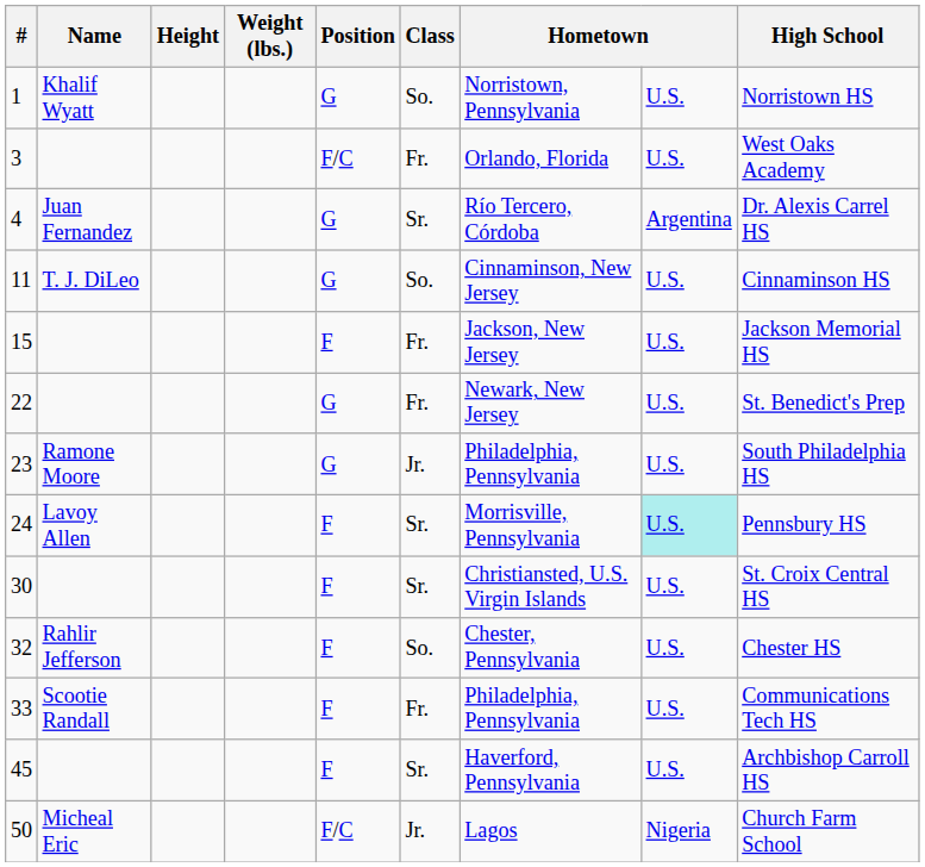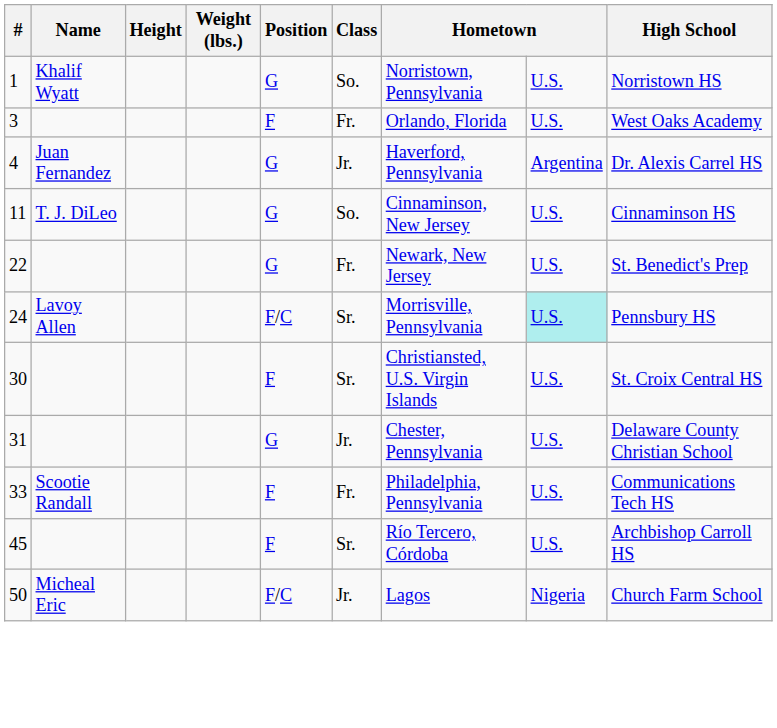 <table class="wikitable" style="font-size: 90%">
 <tr>
 <th>#</th>
 <th>Name</th>
 <th>Height</th>
 <th>Weight (lbs.)</th>
 <th>Position</th>
 <th>Class</th>
 <th colspan="2">Hometown</th>
 <th>High School</th>
 </tr>
 <tr>
 <td>1</td>
 <td><a href='#'>Khalif Wyatt</a></td>
 <td></td>
 <td></td>
 <td><a href='#'>G</a></td>
 <td>So.</td>
 <td><a href='#'>Norristown, Pennsylvania</a></td>
 <td><a href='#'>U.S.</a></td>
 <td><a href='#'>Norristown HS</a></td>
 </tr>
 <tr>
 <td>3</td>
 <td></td>
 <td></td>
 <td></td>
-<td><a href='#'>F</a>/<a href='#'>C</a></td>
+<td><a href='#'>F</a></td>
 <td>Fr.</td>
 <td><a href='#'>Orlando, Florida</a></td>
 <td><a href='#'>U.S.</a></td>
 <td><a href='#'>West Oaks Academy</a></td>
 </tr>
 <tr>
 <td>4</td>
 <td><a href='#'>Juan Fernandez</a></td>
 <td></td>
 <td></td>
 <td><a href='#'>G</a></td>
-<td>Sr.</td>
-<td><a href='#'>Río Tercero, Córdoba</a></td>
+<td>Jr.</td>
+<td><a href='#'>Haverford, Pennsylvania</a></td>
 <td><a href='#'>Argentina</a></td>
 <td><a href='#'>Dr. Alexis Carrel HS</a></td>
 </tr>
 <tr>
 <td>11</td>
 <td><a href='#'>T. J. DiLeo</a></td>
 <td></td>
 <td></td>
 <td><a href='#'>G</a></td>
 <td>So.</td>
 <td><a href='#'>Cinnaminson, New Jersey</a></td>
 <td><a href='#'>U.S.</a></td>
 <td><a href='#'>Cinnaminson HS</a></td>
 </tr>
 <tr>
-<td>15</td>
-<td></td>
-<td></td>
-<td></td>
-<td><a href='#'>F</a></td>
-<td>Fr.</td>
-<td><a href='#'>Jackson, New Jersey</a></td>
-<td><a href='#'>U.S.</a></td>
-<td><a href='#'>Jackson Memorial HS</a></td>
-</tr>
-<tr>
 <td>22</td>
 <td></td>
 <td></td>
 <td></td>
 <td><a href='#'>G</a></td>
 <td>Fr.</td>
 <td><a href='#'>Newark, New Jersey</a></td>
 <td><a href='#'>U.S.</a></td>
 <td><a href='#'>St. Benedict's Prep</a></td>
 </tr>
 <tr>
-<td>23</td>
-<td><a href='#'>Ramone Moore</a></td>
-<td></td>
-<td></td>
-<td><a href='#'>G</a></td>
-<td>Jr.</td>
-<td><a href='#'>Philadelphia, Pennsylvania</a></td>
-<td><a href='#'>U.S.</a></td>
-<td><a href='#'>South Philadelphia HS</a></td>
-</tr>
-<tr>
 <td>24</td>
 <td><a href='#'>Lavoy Allen</a></td>
 <td></td>
 <td></td>
-<td><a href='#'>F</a></td>
+<td><a href='#'>F</a>/<a href='#'>C</a></td>
 <td>Sr.</td>
 <td><a href='#'>Morrisville, Pennsylvania</a></td>
 <td style="background: paleturquoise;"><a href='#'>U.S.</a></td>
 <td><a href='#'>Pennsbury HS</a></td>
 </tr>
 <tr>
 <td>30</td>
 <td></td>
 <td></td>
 <td></td>
 <td><a href='#'>F</a></td>
 <td>Sr.</td>
 <td><a href='#'>Christiansted, U.S. Virgin Islands</a></td>
 <td><a href='#'>U.S.</a></td>
 <td><a href='#'>St. Croix Central HS</a></td>
 </tr>
 <tr>
-<td>32</td>
-<td><a href='#'>Rahlir Jefferson</a></td>
+<td>31</td>
 <td></td>
 <td></td>
-<td><a href='#'>F</a></td>
-<td>So.</td>
+<td></td>
+<td><a href='#'>G</a></td>
+<td>Jr.</td>
 <td><a href='#'>Chester, Pennsylvania</a></td>
 <td><a href='#'>U.S.</a></td>
-<td><a href='#'>Chester HS</a></td>
+<td><a href='#'>Delaware County Christian School</a></td>
 </tr>
 <tr>
 <td>33</td>
 <td><a href='#'>Scootie Randall</a></td>
 <td></td>
 <td></td>
 <td><a href='#'>F</a></td>
 <td>Fr.</td>
 <td><a href='#'>Philadelphia, Pennsylvania</a></td>
 <td><a href='#'>U.S.</a></td>
 <td><a href='#'>Communications Tech HS</a></td>
 </tr>
 <tr>
 <td>45</td>
 <td></td>
 <td></td>
 <td></td>
 <td><a href='#'>F</a></td>
 <td>Sr.</td>
-<td><a href='#'>Haverford, Pennsylvania</a></td>
+<td><a href='#'>Río Tercero, Córdoba</a></td>
 <td><a href='#'>U.S.</a></td>
 <td><a href='#'>Archbishop Carroll HS</a></td>
 </tr>
 <tr>
 <td>50</td>
 <td><a href='#'>Micheal Eric</a></td>
 <td></td>
 <td></td>
 <td><a href='#'>F</a>/<a href='#'>C</a></td>
 <td>Jr.</td>
 <td><a href='#'>Lagos</a></td>
 <td><a href='#'>Nigeria</a></td>
 <td><a href='#'>Church Farm School</a></td>
 </tr>
 </table>
